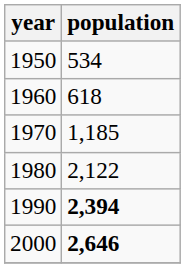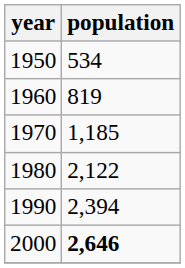 <table class="wikitable">
 <tr>
 <th>year</th>
 <th>population</th>
 </tr>
 <tr>
 <td>1950</td>
 <td>534</td>
 </tr>
 <tr>
 <td>1960</td>
-<td>618</td>
+<td>819</td>
 </tr>
 <tr>
 <td>1970</td>
 <td>1,185</td>
 </tr>
 <tr>
 <td>1980</td>
 <td>2,122</td>
 </tr>
 <tr>
 <td>1990</td>
-<td><strong>2,394</strong></td>
+<td>2,394</td>
 </tr>
 <tr>
 <td>2000</td>
 <td><strong>2,646</strong></td>
 </tr>
 <tr>
 </tr>
 </table>
